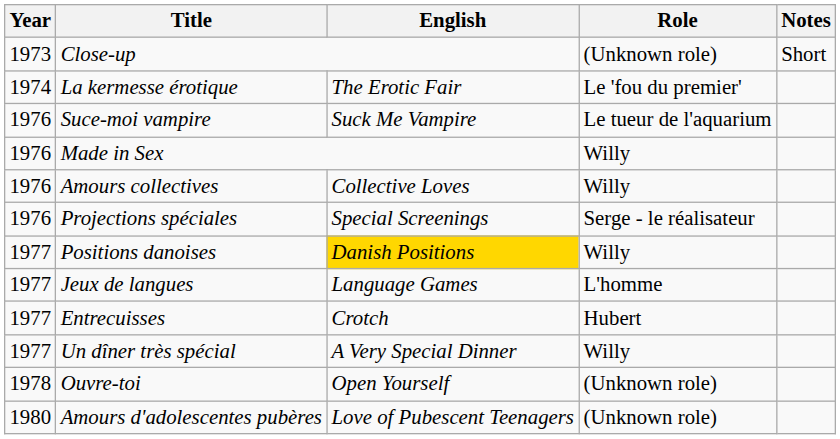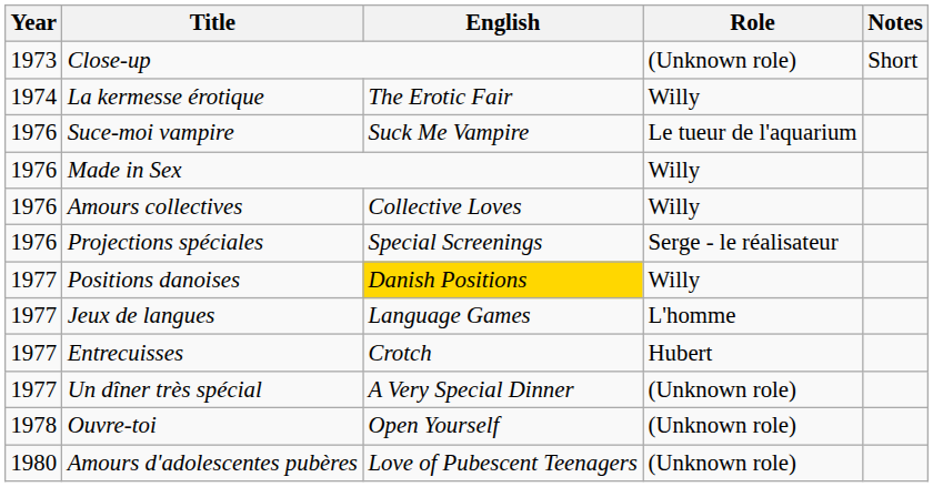 <table class="wikitable">
 <tr>
 <th>Year</th>
 <th>Title</th>
 <th>English</th>
 <th>Role</th>
 <th>Notes</th>
 </tr>
 <tr>
 <td>1973</td>
 <td colspan="2"><em>Close-up</em></td>
 <td>(Unknown role)</td>
 <td>Short</td>
 </tr>
 <tr>
 <td>1974</td>
 <td><em>La kermesse érotique</em></td>
 <td><em>The Erotic Fair</em></td>
-<td>Le 'fou du premier'</td>
+<td>Willy</td>
 <td></td>
 </tr>
 <tr>
 <td>1976</td>
 <td><em>Suce-moi vampire</em></td>
 <td><em>Suck Me Vampire</em></td>
 <td>Le tueur de l'aquarium</td>
 <td></td>
 </tr>
 <tr>
 <td>1976</td>
 <td colspan="2"><em>Made in Sex</em></td>
 <td>Willy</td>
 <td></td>
 </tr>
 <tr>
 <td>1976</td>
 <td><em>Amours collectives</em></td>
 <td><em>Collective Loves</em></td>
 <td>Willy</td>
 <td></td>
 </tr>
 <tr>
 <td>1976</td>
 <td><em>Projections spéciales</em></td>
 <td><em>Special Screenings</em></td>
 <td>Serge - le réalisateur</td>
 <td></td>
 </tr>
 <tr>
 <td>1977</td>
 <td><em>Positions danoises</em></td>
 <td style="background: gold;"><em>Danish Positions</em></td>
 <td>Willy</td>
 <td></td>
 </tr>
 <tr>
 <td>1977</td>
 <td><em>Jeux de langues</em></td>
 <td><em>Language Games</em></td>
 <td>L'homme</td>
 <td></td>
 </tr>
 <tr>
 <td>1977</td>
 <td><em>Entrecuisses</em></td>
 <td><em>Crotch</em></td>
 <td>Hubert</td>
 <td></td>
 </tr>
 <tr>
 <td>1977</td>
 <td><em>Un dîner très spécial</em></td>
 <td><em>A Very Special Dinner</em></td>
-<td>Willy</td>
+<td>(Unknown role)</td>
 <td></td>
 </tr>
 <tr>
 <td>1978</td>
 <td><em>Ouvre-toi</em></td>
 <td><em>Open Yourself</em></td>
 <td>(Unknown role)</td>
 <td></td>
 </tr>
 <tr>
 <td>1980</td>
 <td><em>Amours d'adolescentes pubères</em></td>
 <td><em>Love of Pubescent Teenagers</em></td>
 <td>(Unknown role)</td>
 <td></td>
 </tr>
 </table>
